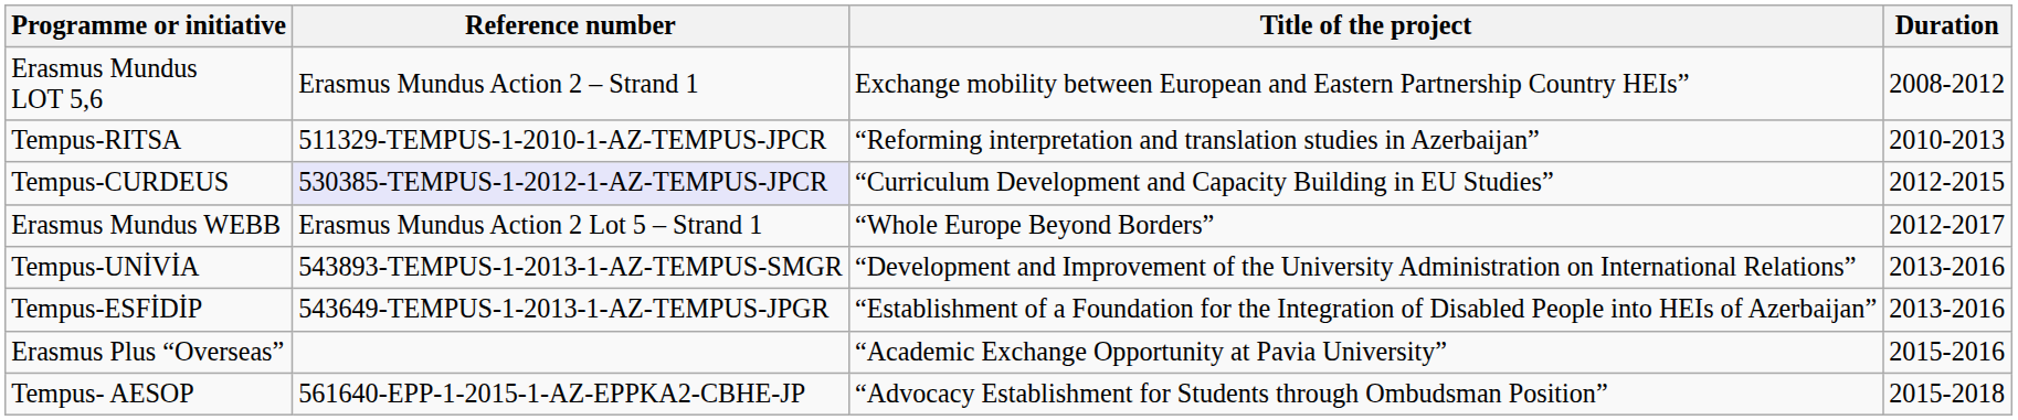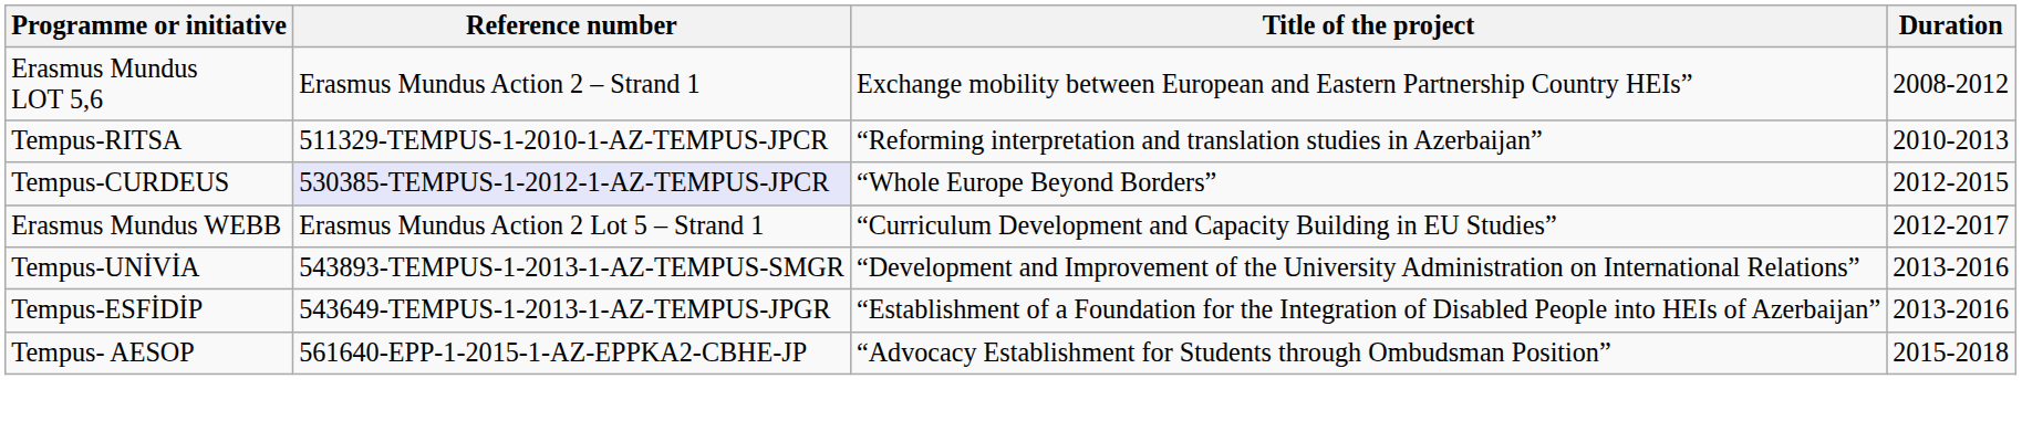 <table class="wikitable">
 <tr>
 <th>Programme or initiative</th>
 <th>Reference number</th>
 <th>Title of the project</th>
 <th>Duration</th>
 </tr>
 <tr>
 <td>Erasmus Mundus<br>LOT 5,6</td>
 <td>Erasmus Mundus  Action 2 – Strand 1</td>
 <td>Exchange  mobility between European and Eastern Partnership Country HEIs”</td>
 <td>2008-2012</td>
 </tr>
 <tr>
 <td>Tempus-RITSA</td>
 <td>511329-TEMPUS-1-2010-1-AZ-TEMPUS-JPCR</td>
 <td>“Reforming  interpretation and translation studies in Azerbaijan”</td>
 <td>2010-2013</td>
 </tr>
 <tr>
 <td>Tempus-CURDEUS</td>
 <td style="background: lavender;">530385-TEMPUS-1-2012-1-AZ-TEMPUS-JPCR</td>
-<td>“Curriculum  Development and Capacity Building in EU Studies”</td>
+<td>“Whole Europe  Beyond Borders”</td>
 <td>2012-2015</td>
 </tr>
 <tr>
 <td>Erasmus Mundus  WEBB</td>
 <td>Erasmus Mundus  Action 2 Lot 5 – Strand 1</td>
-<td>“Whole Europe  Beyond Borders”</td>
+<td>“Curriculum  Development and Capacity Building in EU Studies”</td>
 <td>2012-2017</td>
 </tr>
 <tr>
 <td>Tempus-UNİVİA</td>
 <td>543893-TEMPUS-1-2013-1-AZ-TEMPUS-SMGR</td>
 <td>“Development  and Improvement of the University Administration on International Relations”</td>
 <td>2013-2016</td>
 </tr>
 <tr>
 <td>Tempus-ESFİDİP</td>
 <td>543649-TEMPUS-1-2013-1-AZ-TEMPUS-JPGR</td>
 <td>“Establishment  of a Foundation for the Integration of Disabled People into HEIs of  Azerbaijan”</td>
 <td>2013-2016</td>
 </tr>
 <tr>
-<td>Erasmus Plus “Overseas”</td>
-<td></td>
-<td>“Academic  Exchange Opportunity at Pavia University”</td>
-<td>2015-2016</td>
-</tr>
-<tr>
 <td>Tempus- AESOP</td>
 <td>561640-EPP-1-2015-1-AZ-EPPKA2-CBHE-JP</td>
 <td>“Advocacy  Establishment for Students through Ombudsman Position”</td>
 <td>2015-2018</td>
 </tr>
 </table>
